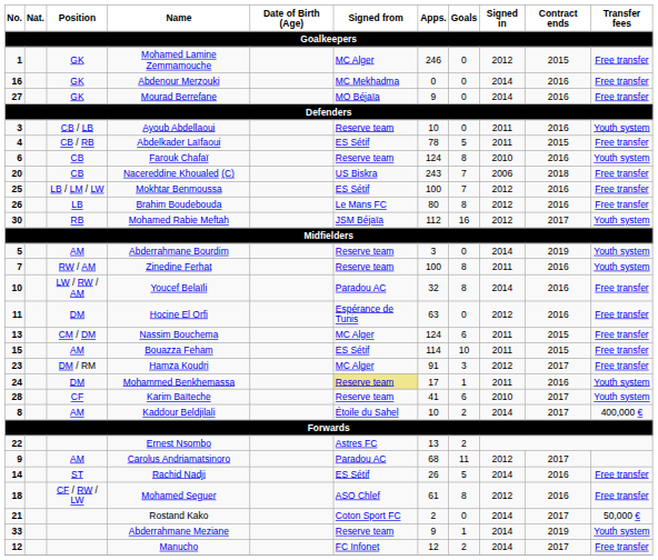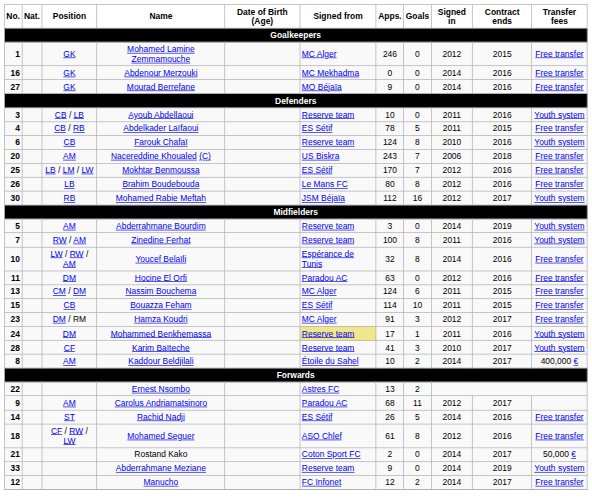 <table class="wikitable" style="text-align:center; font-size:80%; width:100%">
 <tr>
 <th style="background:white; color:black; text-align:center;">No.</th>
 <th style="background:white; color:black; text-align:center;">Nat.</th>
 <th style="background:white; color:black; text-align:center;">Position</th>
 <th style="background:white; color:black; text-align:center;">Name</th>
 <th style="background:white; color:black; text-align:center;">Date of Birth (Age)</th>
 <th style="background:white; color:black; text-align:center;">Signed from</th>
 <th style="background:white; color:black; text-align:center;">Apps.</th>
 <th style="background:white; color:black; text-align:center;">Goals</th>
 <th style="background:white; color:black; text-align:center;">Signed in</th>
 <th style="background:white; color:black; text-align:center;">Contract ends</th>
 <th style="background:white; color:black; text-align:center;">Transfer fees</th>
 </tr>
 <tr>
 <th colspan="12" style="background:#000000; color:white; text-align:center">Goalkeepers</th>
 </tr>
 <tr>
 <td style="text-align:right"><strong>1</strong></td>
 <td></td>
 <td><a href='#'>GK</a></td>
 <td><a href='#'>Mohamed Lamine Zemmamouche</a></td>
 <td></td>
 <td style="text-align:left"> <a href='#'>MC Alger</a></td>
 <td>246</td>
 <td>0</td>
 <td>2012</td>
 <td>2015</td>
 <td><a href='#'>Free transfer</a></td>
 </tr>
 <tr>
 <td style="text-align:right"><strong>16</strong></td>
 <td></td>
 <td><a href='#'>GK</a></td>
 <td><a href='#'>Abdenour Merzouki</a></td>
 <td></td>
 <td style="text-align:left"> <a href='#'>MC Mekhadma</a></td>
 <td>0</td>
 <td>0</td>
 <td>2014</td>
 <td>2016</td>
 <td><a href='#'>Free transfer</a></td>
 </tr>
 <tr>
 <td style="text-align:right"><strong>27</strong></td>
 <td></td>
 <td><a href='#'>GK</a></td>
 <td><a href='#'>Mourad Berrefane</a></td>
 <td></td>
 <td style="text-align:left"> <a href='#'>MO Béjaïa</a></td>
 <td>9</td>
 <td>0</td>
 <td>2014</td>
 <td>2016</td>
 <td><a href='#'>Free transfer</a></td>
 </tr>
 <tr>
 <th colspan="12" style="background:#000000; color:white; text-align:center">Defenders</th>
 </tr>
 <tr>
 <td style="text-align:right"><strong>3</strong></td>
 <td></td>
 <td><a href='#'>CB</a> / <a href='#'>LB</a></td>
 <td><a href='#'>Ayoub Abdellaoui</a></td>
 <td></td>
 <td style="text-align:left"> <a href='#'>Reserve team</a></td>
 <td>10</td>
 <td>0</td>
 <td>2011</td>
 <td>2016</td>
 <td><a href='#'>Youth system</a></td>
 </tr>
 <tr>
 <td style="text-align:right"><strong>4</strong></td>
 <td></td>
 <td><a href='#'>CB</a> / <a href='#'>RB</a></td>
 <td><a href='#'>Abdelkader Laïfaoui</a></td>
 <td></td>
 <td style="text-align:left"> <a href='#'>ES Sétif</a></td>
 <td>78</td>
 <td>5</td>
 <td>2011</td>
 <td>2015</td>
 <td><a href='#'>Free transfer</a></td>
 </tr>
 <tr>
 <td style="text-align:right"><strong>6</strong></td>
 <td></td>
 <td><a href='#'>CB</a></td>
 <td><a href='#'>Farouk Chafaï</a></td>
 <td></td>
 <td style="text-align:left"> <a href='#'>Reserve team</a></td>
 <td>124</td>
 <td>8</td>
 <td>2010</td>
 <td>2016</td>
 <td><a href='#'>Youth system</a></td>
 </tr>
 <tr>
 <td style="text-align:right"><strong>20</strong></td>
 <td></td>
-<td><a href='#'>CB</a></td>
+<td><a href='#'>AM</a></td>
 <td><a href='#'>Nacereddine Khoualed</a> <a href='#'>(C)</a></td>
 <td></td>
 <td style="text-align:left"> <a href='#'>US Biskra</a></td>
 <td>243</td>
 <td>7</td>
 <td>2006</td>
 <td>2018</td>
 <td><a href='#'>Free transfer</a></td>
 </tr>
 <tr>
 <td style="text-align:right"><strong>25</strong></td>
 <td></td>
 <td><a href='#'>LB</a> / <a href='#'>LM</a> / <a href='#'>LW</a></td>
 <td><a href='#'>Mokhtar Benmoussa</a></td>
 <td></td>
 <td style="text-align:left"> <a href='#'>ES Sétif</a></td>
-<td>100</td>
+<td>170</td>
 <td>7</td>
 <td>2012</td>
 <td>2016</td>
 <td><a href='#'>Free transfer</a></td>
 </tr>
 <tr>
 <td style="text-align:right"><strong>26</strong></td>
 <td></td>
 <td><a href='#'>LB</a></td>
 <td><a href='#'>Brahim Boudebouda</a></td>
 <td></td>
 <td style="text-align:left"> <a href='#'>Le Mans FC</a></td>
 <td>80</td>
 <td>8</td>
 <td>2012</td>
 <td>2016</td>
 <td><a href='#'>Free transfer</a></td>
 </tr>
 <tr>
 <td style="text-align:right"><strong>30</strong></td>
 <td></td>
 <td><a href='#'>RB</a></td>
 <td><a href='#'>Mohamed Rabie Meftah</a></td>
 <td></td>
 <td style="text-align:left"> <a href='#'>JSM Béjaïa</a></td>
 <td>112</td>
 <td>16</td>
 <td>2012</td>
 <td>2017</td>
 <td><a href='#'>Youth system</a></td>
 </tr>
 <tr>
 <th colspan="12" style="background:#000000; color:white; text-align:center">Midfielders</th>
 </tr>
 <tr>
 <td style="text-align:right"><strong>5</strong></td>
 <td></td>
 <td><a href='#'>AM</a></td>
 <td><a href='#'>Abderrahmane Bourdim</a></td>
 <td></td>
 <td style="text-align:left"> <a href='#'>Reserve team</a></td>
 <td>3</td>
 <td>0</td>
 <td>2014</td>
 <td>2019</td>
 <td><a href='#'>Youth system</a></td>
 </tr>
 <tr>
 <td style="text-align:right"><strong>7</strong></td>
 <td></td>
 <td><a href='#'>RW</a> / <a href='#'>AM</a></td>
 <td><a href='#'>Zinedine Ferhat</a></td>
 <td></td>
 <td style="text-align:left"> <a href='#'>Reserve team</a></td>
 <td>100</td>
 <td>8</td>
 <td>2011</td>
 <td>2016</td>
 <td><a href='#'>Youth system</a></td>
 </tr>
 <tr>
 <td style="text-align:right"><strong>10</strong></td>
 <td></td>
 <td><a href='#'>LW</a> / <a href='#'>RW</a> / <a href='#'>AM</a></td>
 <td><a href='#'>Youcef Belaïli</a></td>
 <td></td>
-<td style="text-align:left"> <a href='#'>Paradou AC</a></td>
+<td style="text-align:left"> <a href='#'>Espérance de Tunis</a></td>
 <td>32</td>
 <td>8</td>
 <td>2014</td>
 <td>2016</td>
 <td><a href='#'>Free transfer</a></td>
 </tr>
 <tr>
 <td style="text-align:right"><strong>11</strong></td>
 <td></td>
 <td><a href='#'>DM</a></td>
 <td><a href='#'>Hocine El Orfi</a></td>
 <td></td>
-<td style="text-align:left"> <a href='#'>Espérance de Tunis</a></td>
+<td style="text-align:left"> <a href='#'>Paradou AC</a></td>
 <td>63</td>
 <td>0</td>
 <td>2012</td>
 <td>2016</td>
 <td><a href='#'>Free transfer</a></td>
 </tr>
 <tr>
 <td style="text-align:right"><strong>13</strong></td>
 <td></td>
 <td><a href='#'>CM</a> / <a href='#'>DM</a></td>
 <td><a href='#'>Nassim Bouchema</a></td>
 <td></td>
 <td style="text-align:left"> <a href='#'>MC Alger</a></td>
 <td>124</td>
 <td>6</td>
 <td>2011</td>
 <td>2015</td>
 <td><a href='#'>Free transfer</a></td>
 </tr>
 <tr>
 <td style="text-align:right"><strong>15</strong></td>
 <td></td>
-<td><a href='#'>AM</a></td>
+<td><a href='#'>CB</a></td>
 <td><a href='#'>Bouazza Feham</a></td>
 <td></td>
 <td style="text-align:left"> <a href='#'>ES Sétif</a></td>
 <td>114</td>
 <td>10</td>
 <td>2011</td>
 <td>2015</td>
 <td><a href='#'>Free transfer</a></td>
 </tr>
 <tr>
 <td style="text-align:right"><strong>23</strong></td>
 <td></td>
 <td><a href='#'>DM</a> / RM</td>
 <td><a href='#'>Hamza Koudri</a></td>
 <td></td>
 <td style="text-align:left"> <a href='#'>MC Alger</a></td>
 <td>91</td>
 <td>3</td>
 <td>2012</td>
 <td>2017</td>
 <td><a href='#'>Free transfer</a></td>
 </tr>
 <tr>
 <td style="text-align:right"><strong>24</strong></td>
 <td></td>
 <td><a href='#'>DM</a></td>
 <td><a href='#'>Mohammed Benkhemassa</a></td>
 <td></td>
 <td style="background: khaki; text-align:left"> <a href='#'>Reserve team</a></td>
 <td>17</td>
 <td>1</td>
 <td>2011</td>
 <td>2016</td>
 <td><a href='#'>Youth system</a></td>
 </tr>
 <tr>
 <td style="text-align:right"><strong>28</strong></td>
 <td></td>
 <td><a href='#'>CF</a></td>
 <td><a href='#'>Karim Baïteche</a></td>
 <td></td>
 <td style="text-align:left"> <a href='#'>Reserve team</a></td>
 <td>41</td>
-<td>6</td>
+<td>3</td>
 <td>2010</td>
 <td>2017</td>
 <td><a href='#'>Youth system</a></td>
 </tr>
 <tr>
 <td style="text-align:right"><strong>8</strong></td>
 <td></td>
 <td><a href='#'>AM</a></td>
 <td><a href='#'>Kaddour Beldjilali</a></td>
 <td></td>
 <td style="text-align:left"> <a href='#'>Étoile du Sahel</a></td>
 <td>10</td>
 <td>2</td>
 <td>2014</td>
 <td>2017</td>
 <td>400,000 <a href='#'>€</a></td>
 </tr>
 <tr>
 <th colspan="12" style="background:#000000; color:white; text-align:center">Forwards</th>
 </tr>
 <tr>
 <td style="text-align:right"><strong>22</strong></td>
 <td></td>
 <td></td>
 <td><a href='#'>Ernest Nsombo</a></td>
 <td></td>
 <td style="text-align:left"> <a href='#'>Astres FC</a></td>
 <td>13</td>
 <td>2</td>
 </tr>
 <tr>
 <td style="text-align:right"><strong>9</strong></td>
 <td></td>
 <td><a href='#'>AM</a></td>
 <td><a href='#'>Carolus Andriamatsinoro</a></td>
 <td></td>
 <td style="text-align:left"> <a href='#'>Paradou AC</a></td>
 <td>68</td>
 <td>11</td>
 <td>2012</td>
 <td>2017</td>
 <td></td>
 </tr>
 <tr>
 <td style="text-align:right"><strong>14</strong></td>
 <td></td>
 <td><a href='#'>ST</a></td>
 <td><a href='#'>Rachid Nadji</a></td>
 <td></td>
 <td style="text-align:left"> <a href='#'>ES Sétif</a></td>
 <td>26</td>
 <td>5</td>
 <td>2014</td>
 <td>2016</td>
 <td><a href='#'>Free transfer</a></td>
 </tr>
 <tr>
 <td style="text-align:right"><strong>18</strong></td>
 <td></td>
 <td><a href='#'>CF</a> / <a href='#'>RW</a> / <a href='#'>LW</a></td>
 <td><a href='#'>Mohamed Seguer</a></td>
 <td></td>
 <td style="text-align:left"> <a href='#'>ASO Chlef</a></td>
 <td>61</td>
 <td>8</td>
 <td>2012</td>
 <td>2016</td>
 <td><a href='#'>Free transfer</a></td>
 </tr>
 <tr>
 <td style="text-align:right"><strong>21</strong></td>
 <td></td>
 <td></td>
 <td>Rostand Kako</td>
 <td></td>
 <td style="text-align:left"> <a href='#'>Coton Sport FC</a></td>
 <td>2</td>
 <td>0</td>
 <td>2014</td>
 <td>2017</td>
 <td>50,000 <a href='#'>€</a></td>
 </tr>
 <tr>
 <td style="text-align:right"><strong>33</strong></td>
 <td></td>
 <td></td>
 <td><a href='#'>Abderrahmane Meziane</a></td>
 <td></td>
 <td style="text-align:left"> <a href='#'>Reserve team</a></td>
 <td>9</td>
-<td>1</td>
+<td>0</td>
 <td>2014</td>
 <td>2019</td>
 <td><a href='#'>Youth system</a></td>
 </tr>
 <tr>
 <td style="text-align:right"><strong>12</strong></td>
 <td></td>
 <td></td>
 <td><a href='#'>Manucho</a></td>
 <td></td>
 <td style="text-align:left"> <a href='#'>FC Infonet</a></td>
 <td>12</td>
 <td>2</td>
 <td>2014</td>
 <td>2017</td>
 <td><a href='#'>Free transfer</a></td>
 </tr>
 <tr>
 </tr>
 </table>
